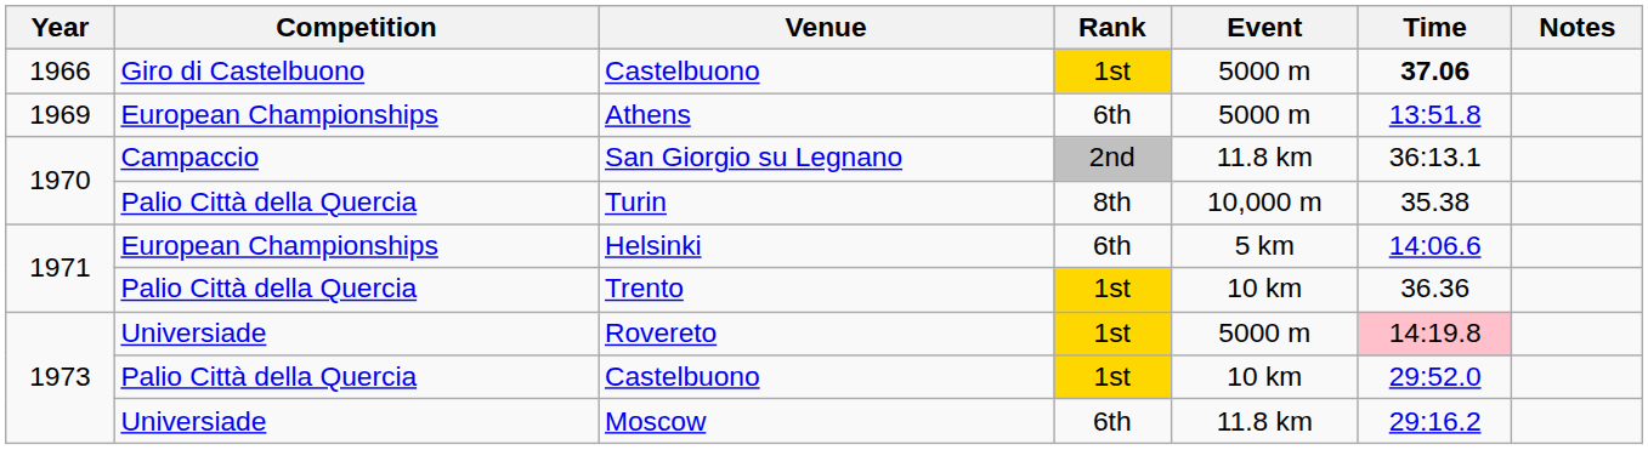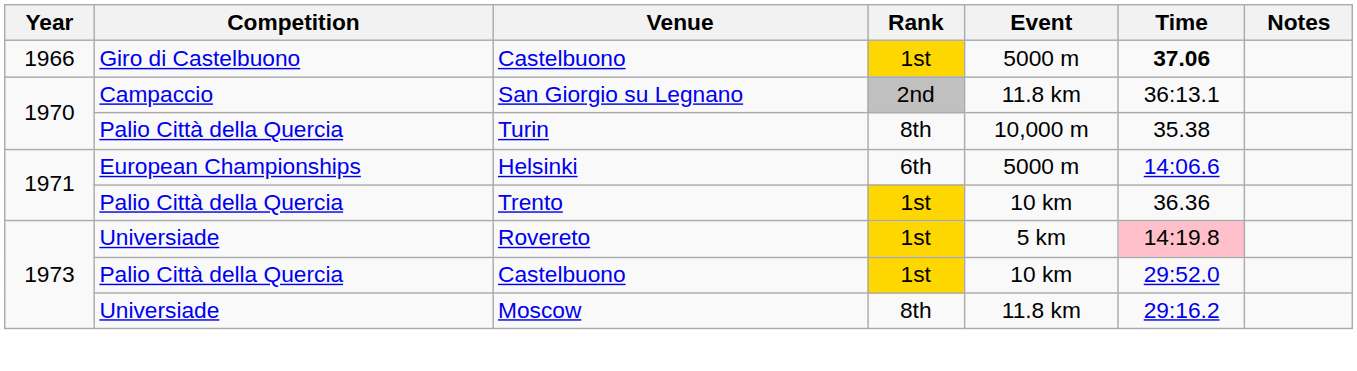 <table class="wikitable" width=60% style="font-size:100%; text-align:center;">
 <tr>
 <th>Year</th>
 <th>Competition</th>
 <th>Venue</th>
 <th>Rank</th>
 <th>Event</th>
 <th>Time</th>
 <th>Notes</th>
 </tr>
 <tr>
 <td>1966</td>
 <td align=left><a href='#'>Giro di Castelbuono</a></td>
 <td align=left> <a href='#'>Castelbuono</a></td>
 <td bgcolor=gold>1st</td>
 <td>5000 m</td>
 <td><strong>37.06</strong></td>
-<td></td>
-</tr>
-<tr>
-<td rowspan=1>1969</td>
-<td rowspan=1 align=left><a href='#'>European Championships</a></td>
-<td rowspan=1 align=left> <a href='#'>Athens</a></td>
-<td>6th</td>
-<td>5000 m</td>
-<td><a href='#'>13:51.8</a></td>
 <td></td>
 </tr>
 <tr>
 <td rowspan=2>1970</td>
 <td align=left><a href='#'>Campaccio</a></td>
 <td align=left> <a href='#'>San Giorgio su Legnano</a></td>
 <td bgcolor=silver>2nd</td>
 <td>11.8 km</td>
 <td>36:13.1</td>
 <td></td>
 </tr>
 <tr>
 <td align=left><a href='#'>Palio Città della Quercia</a></td>
 <td align=left> <a href='#'>Turin</a></td>
 <td>8th</td>
 <td>10,000 m</td>
 <td>35.38</td>
 <td></td>
 </tr>
 <tr>
 <td rowspan=2>1971</td>
 <td rowspan=1 align=left><a href='#'>European Championships</a></td>
 <td rowspan=1 align=left> <a href='#'>Helsinki</a></td>
 <td>6th</td>
-<td>5 km</td>
+<td>5000 m</td>
 <td><a href='#'>14:06.6</a></td>
 <td></td>
 </tr>
 <tr>
 <td align=left><a href='#'>Palio Città della Quercia</a></td>
 <td align=left> <a href='#'>Trento</a></td>
 <td bgcolor=gold>1st</td>
 <td>10 km</td>
 <td>36.36</td>
 <td></td>
 </tr>
 <tr>
 <td rowspan=3>1973</td>
 <td align=left><a href='#'>Universiade</a></td>
 <td align=left> <a href='#'>Rovereto</a></td>
 <td bgcolor=gold>1st</td>
-<td>5000 m</td>
+<td>5 km</td>
 <td style="background: pink;">14:19.8</td>
 <td></td>
 </tr>
 <tr>
 <td align=left><a href='#'>Palio Città della Quercia</a></td>
 <td align=left> <a href='#'>Castelbuono</a></td>
 <td bgcolor=gold>1st</td>
 <td>10 km</td>
 <td><a href='#'>29:52.0</a></td>
 <td></td>
 </tr>
 <tr>
 <td align=left><a href='#'>Universiade</a></td>
 <td align=left> <a href='#'>Moscow</a></td>
-<td>6th</td>
+<td>8th</td>
 <td>11.8 km</td>
 <td><a href='#'>29:16.2</a></td>
 <td></td>
 </tr>
 </table>
